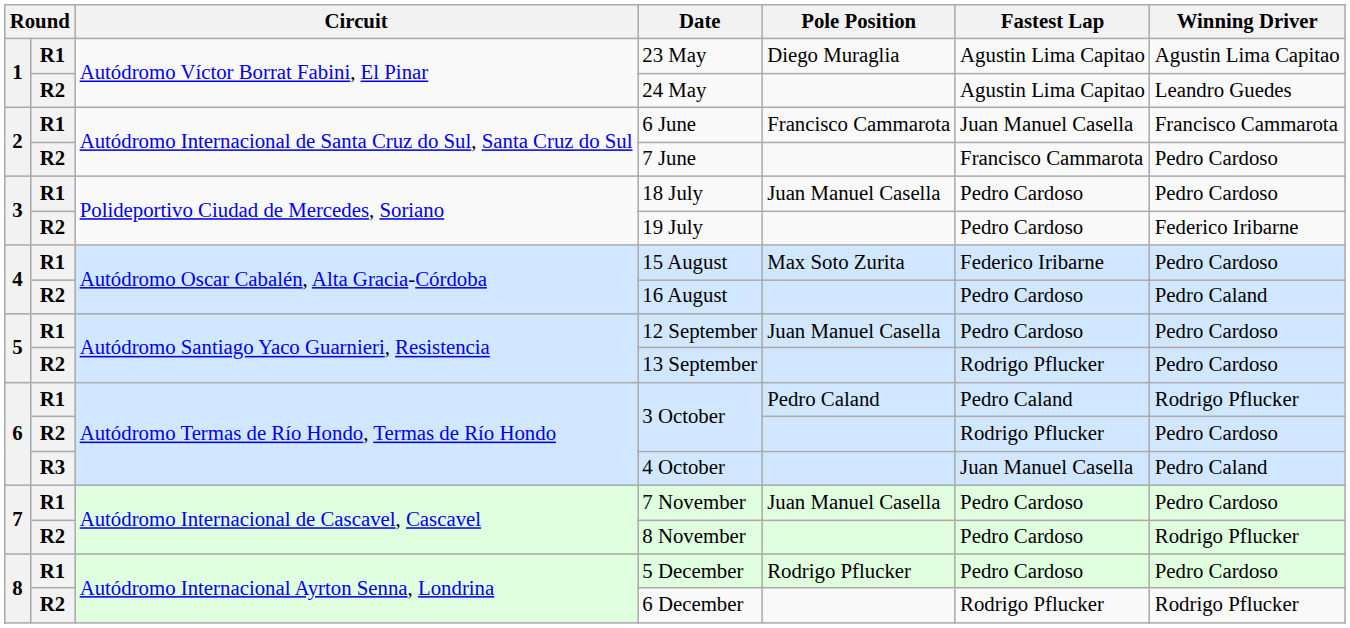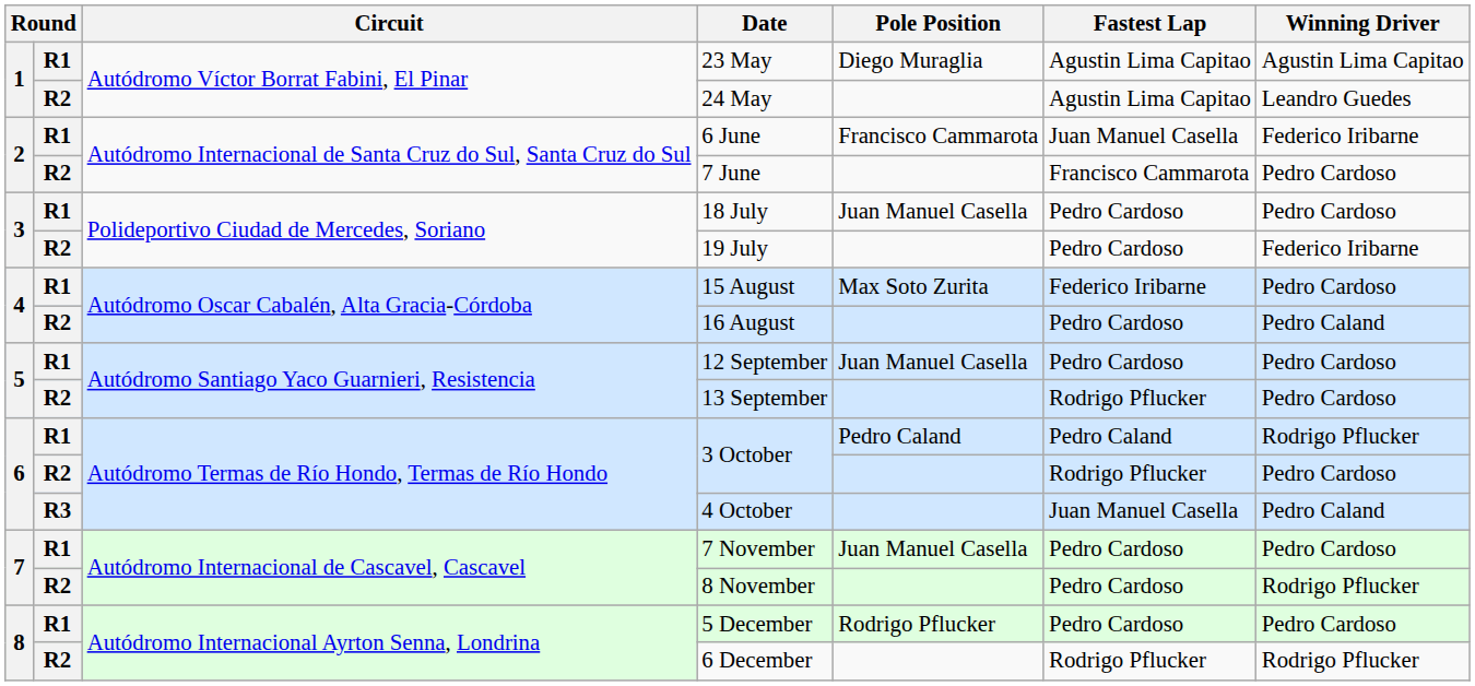 <table class="wikitable" style="font-size:85%">
 <tr>
 <th colspan=2>Round</th>
 <th>Circuit</th>
 <th>Date</th>
 <th>Pole Position</th>
 <th>Fastest Lap</th>
 <th>Winning Driver</th>
 </tr>
 <tr>
 <th rowspan=2>1</th>
 <th>R1</th>
 <td rowspan=2> <a href='#'>Autódromo Víctor Borrat Fabini</a>, <a href='#'>El Pinar</a></td>
 <td>23 May</td>
 <td> Diego Muraglia</td>
 <td> Agustin Lima Capitao</td>
 <td> Agustin Lima Capitao</td>
 </tr>
 <tr>
 <th>R2</th>
 <td>24 May</td>
 <td></td>
 <td> Agustin Lima Capitao</td>
 <td> Leandro Guedes</td>
 </tr>
 <tr>
 <th rowspan=2>2</th>
 <th>R1</th>
 <td rowspan=2> <a href='#'>Autódromo Internacional de Santa Cruz do Sul</a>, <a href='#'>Santa Cruz do Sul</a></td>
 <td>6 June</td>
 <td> Francisco Cammarota</td>
 <td> Juan Manuel Casella</td>
-<td> Francisco Cammarota</td>
+<td> Federico Iribarne</td>
 </tr>
 <tr>
 <th>R2</th>
 <td>7 June</td>
 <td></td>
 <td> Francisco Cammarota</td>
 <td> Pedro Cardoso</td>
 </tr>
 <tr>
 <th rowspan=2>3</th>
 <th>R1</th>
 <td rowspan=2> <a href='#'>Polideportivo Ciudad de Mercedes</a>, <a href='#'>Soriano</a></td>
 <td>18 July</td>
 <td> Juan Manuel Casella</td>
 <td> Pedro Cardoso</td>
 <td> Pedro Cardoso</td>
 </tr>
 <tr>
 <th>R2</th>
 <td>19 July</td>
 <td></td>
 <td> Pedro Cardoso</td>
 <td> Federico Iribarne</td>
 </tr>
 <tr style="background:#D0E7FF;">
 <th rowspan=2>4</th>
 <th>R1</th>
 <td rowspan=2> <a href='#'>Autódromo Oscar Cabalén</a>, <a href='#'>Alta Gracia</a>-<a href='#'>Córdoba</a></td>
 <td>15 August</td>
 <td> Max Soto Zurita</td>
 <td> Federico Iribarne</td>
 <td> Pedro Cardoso</td>
 </tr>
 <tr style="background:#D0E7FF;">
 <th>R2</th>
 <td>16 August</td>
 <td></td>
 <td> Pedro Cardoso</td>
 <td> Pedro Caland</td>
 </tr>
 <tr style="background:#D0E7FF;">
 <th rowspan=2>5</th>
 <th>R1</th>
 <td rowspan=2> <a href='#'>Autódromo Santiago Yaco Guarnieri</a>, <a href='#'>Resistencia</a></td>
 <td>12 September</td>
 <td> Juan Manuel Casella</td>
 <td> Pedro Cardoso</td>
 <td> Pedro Cardoso</td>
 </tr>
 <tr style="background:#D0E7FF;">
 <th>R2</th>
 <td>13 September</td>
 <td></td>
 <td> Rodrigo Pflucker</td>
 <td> Pedro Cardoso</td>
 </tr>
 <tr style="background:#D0E7FF;">
 <th rowspan=3>6</th>
 <th>R1</th>
 <td rowspan=3> <a href='#'>Autódromo Termas de Río Hondo</a>, <a href='#'>Termas de Río Hondo</a></td>
 <td rowspan=2>3 October</td>
 <td> Pedro Caland</td>
 <td> Pedro Caland</td>
 <td> Rodrigo Pflucker</td>
 </tr>
 <tr style="background:#D0E7FF;">
 <th>R2</th>
 <td></td>
 <td> Rodrigo Pflucker</td>
 <td> Pedro Cardoso</td>
 </tr>
 <tr style="background:#D0E7FF;">
 <th>R3</th>
 <td>4 October</td>
 <td></td>
 <td> Juan Manuel Casella</td>
 <td> Pedro Caland</td>
 </tr>
 <tr style="background:#DFFFDF;">
 <th rowspan=2>7</th>
 <th>R1</th>
 <td rowspan=2> <a href='#'>Autódromo Internacional de Cascavel</a>, <a href='#'>Cascavel</a></td>
 <td>7 November</td>
 <td> Juan Manuel Casella</td>
 <td> Pedro Cardoso</td>
 <td> Pedro Cardoso</td>
 </tr>
 <tr style="background:#DFFFDF;">
 <th>R2</th>
 <td>8 November</td>
 <td></td>
 <td> Pedro Cardoso</td>
 <td> Rodrigo Pflucker</td>
 </tr>
 <tr style="background:#DFFFDF;">
 <th rowspan=2>8</th>
 <th>R1</th>
 <td rowspan=2> <a href='#'>Autódromo Internacional Ayrton Senna</a>, <a href='#'>Londrina</a></td>
 <td>5 December</td>
 <td> Rodrigo Pflucker</td>
 <td> Pedro Cardoso</td>
 <td> Pedro Cardoso</td>
 </tr>
 <tr>
 <th>R2</th>
 <td>6 December</td>
 <td></td>
 <td> Rodrigo Pflucker</td>
 <td> Rodrigo Pflucker</td>
 </tr>
 </table>
